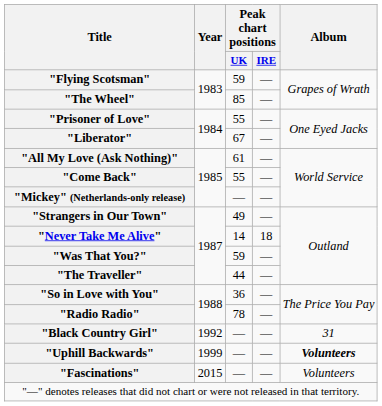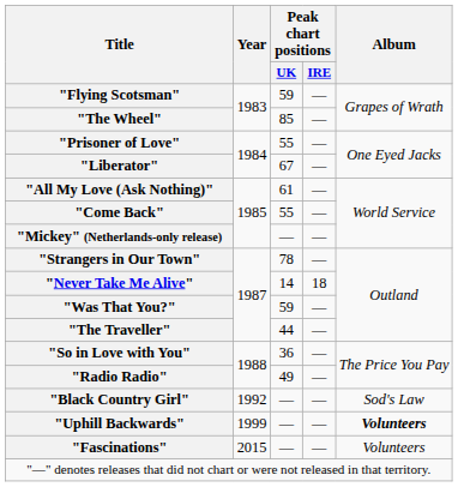 <table class="wikitable plainrowheaders" style="text-align:center;">
 <tr>
 <th rowspan="2" scope="col" style="width:15em;">Title</th>
 <th rowspan="2" scope="col" style="width:2em;">Year</th>
 <th colspan="2">Peak chart positions</th>
 <th rowspan="2">Album</th>
 </tr>
 <tr>
 <th scope="col" style="width:2em;font-size:90%;"><a href='#'>UK</a><br></th>
 <th scope="col" style="width:2em;font-size:90%;"><a href='#'>IRE</a><br></th>
 </tr>
 <tr>
 <th scope="row">"Flying Scotsman"</th>
 <td rowspan="2">1983</td>
 <td>59</td>
 <td>—</td>
 <td rowspan="2"><em>Grapes of Wrath</em></td>
 </tr>
 <tr>
 <th scope="row">"The Wheel"</th>
 <td>85</td>
 <td>—</td>
 </tr>
 <tr>
 <th scope="row">"Prisoner of Love"</th>
 <td rowspan="2">1984</td>
 <td>55</td>
 <td>—</td>
 <td rowspan="2"><em>One Eyed Jacks</em></td>
 </tr>
 <tr>
 <th scope="row">"Liberator"</th>
 <td>67</td>
 <td>—</td>
 </tr>
 <tr>
 <th scope="row">"All My Love (Ask Nothing)"</th>
 <td rowspan="3">1985</td>
 <td>61</td>
 <td>—</td>
 <td rowspan="3"><em>World Service</em></td>
 </tr>
 <tr>
 <th scope="row">"Come Back"</th>
 <td>55</td>
 <td>—</td>
 </tr>
 <tr>
 <th scope="row">"Mickey" <small>(Netherlands-only release)</small></th>
 <td>—</td>
 <td>—</td>
 </tr>
 <tr>
 <th scope="row">"Strangers in Our Town"</th>
 <td rowspan="4">1987</td>
-<td>49</td>
+<td>78</td>
 <td>—</td>
 <td rowspan="4"><em>Outland</em></td>
 </tr>
 <tr>
 <th scope="row">"<a href='#'>Never Take Me Alive</a>"</th>
 <td>14</td>
 <td>18</td>
 </tr>
 <tr>
 <th scope="row">"Was That You?"</th>
 <td>59</td>
 <td>—</td>
 </tr>
 <tr>
 <th scope="row">"The Traveller"</th>
 <td>44</td>
 <td>—</td>
 </tr>
 <tr>
 <th scope="row">"So in Love with You"</th>
 <td rowspan="2">1988</td>
 <td>36</td>
 <td>—</td>
 <td rowspan="2"><em>The Price You Pay</em></td>
 </tr>
 <tr>
 <th scope="row">"Radio Radio"</th>
-<td>78</td>
+<td>49</td>
 <td>—</td>
 </tr>
 <tr>
 <th scope="row">"Black Country Girl"</th>
 <td>1992</td>
 <td>—</td>
 <td>—</td>
-<td><em>31</em></td>
+<td><em>Sod's Law</em></td>
 </tr>
 <tr>
 <th scope="row">"Uphill Backwards"</th>
 <td>1999</td>
 <td>—</td>
 <td>—</td>
 <td><strong><em>Volunteers</em></strong></td>
 </tr>
 <tr>
 <th scope="row">"Fascinations"</th>
 <td>2015</td>
 <td>—</td>
 <td>—</td>
 <td><em>Volunteers</em></td>
 </tr>
 <tr>
 <td colspan="5" style="font-size:90%">"—" denotes releases that did not chart or were not released in that territory.</td>
 </tr>
 </table>
